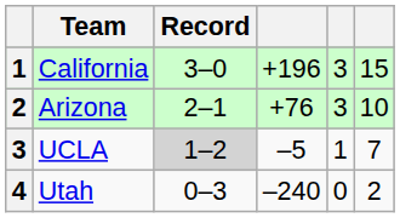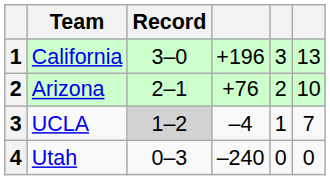 <table class="wikitable sortable collapsible plainrowheaders" style="font-size:90%;">
 <tr>
 <th scope=col></th>
 <th scope=col>Team</th>
 <th scope=col>Record</th>
 <th scope=col></th>
 <th scope=col></th>
 <th scope=col></th>
 </tr>
 <tr bgcolor=ccffcc>
 <th align=center>1</th>
 <td> <a href='#'>California</a></td>
 <td align=center>3–0</td>
 <td align=center>+196</td>
 <td align=center>3</td>
-<td align=center>15</td>
+<td align=center>13</td>
 </tr>
 <tr bgcolor=ccffcc>
 <th align=center>2</th>
 <td> <a href='#'>Arizona</a></td>
 <td align=center>2–1</td>
 <td align=center>+76</td>
-<td align=center>3</td>
+<td align=center>2</td>
 <td align=center>10</td>
 </tr>
 <tr>
 <th align=center>3</th>
 <td> <a href='#'>UCLA</a></td>
 <td align=center style="background: lightgrey;">1–2</td>
-<td align=center>–5</td>
+<td align=center>–4</td>
 <td align=center>1</td>
 <td align=center>7</td>
 </tr>
 <tr>
 <th align=center>4</th>
 <td> <a href='#'>Utah</a></td>
 <td align=center>0–3</td>
 <td align=center>–240</td>
 <td align=center>0</td>
-<td align=center>2</td>
+<td align=center>0</td>
 </tr>
 </table>
